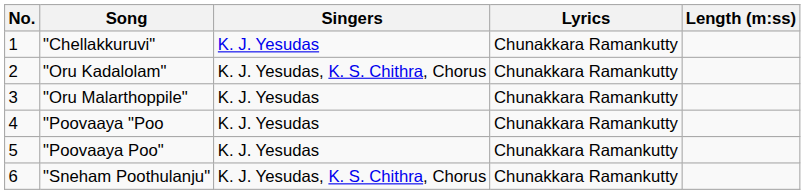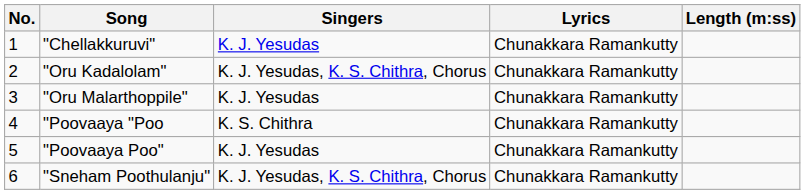 <table class="wikitable" style="font-size:95%;">
 <tr>
 <th>No.</th>
 <th>Song</th>
 <th>Singers</th>
 <th>Lyrics</th>
 <th>Length (m:ss)</th>
 </tr>
 <tr>
 <td>1</td>
 <td>"Chellakkuruvi"</td>
 <td><a href='#'>K. J. Yesudas</a></td>
 <td>Chunakkara Ramankutty</td>
 <td></td>
 </tr>
 <tr>
 <td>2</td>
 <td>"Oru Kadalolam"</td>
 <td>K. J. Yesudas, <a href='#'>K. S. Chithra</a>, Chorus</td>
 <td>Chunakkara Ramankutty</td>
 <td></td>
 </tr>
 <tr>
 <td>3</td>
 <td>"Oru Malarthoppile"</td>
 <td>K. J. Yesudas</td>
 <td>Chunakkara Ramankutty</td>
 <td></td>
 </tr>
 <tr>
 <td>4</td>
 <td>"Poovaaya "Poo</td>
-<td>K. J. Yesudas</td>
+<td>K. S. Chithra</td>
 <td>Chunakkara Ramankutty</td>
 <td></td>
 </tr>
 <tr>
 <td>5</td>
 <td>"Poovaaya Poo"</td>
 <td>K. J. Yesudas</td>
 <td>Chunakkara Ramankutty</td>
 <td></td>
 </tr>
 <tr>
 <td>6</td>
 <td>"Sneham Poothulanju"</td>
 <td>K. J. Yesudas, <a href='#'>K. S. Chithra</a>, Chorus</td>
 <td>Chunakkara Ramankutty</td>
 <td></td>
 </tr>
 </table>
